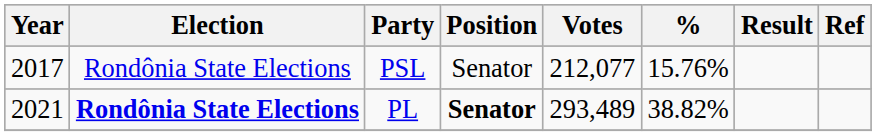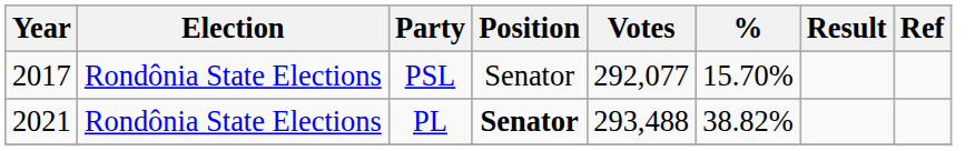 <table class="wikitable" style="text-align:center">
 <tr>
 <th>Year</th>
 <th>Election</th>
 <th>Party</th>
 <th>Position</th>
 <th>Votes</th>
 <th>%</th>
 <th>Result</th>
 <th>Ref</th>
 </tr>
 <tr>
 <td>2017</td>
 <td><a href='#'>Rondônia State Elections</a></td>
 <td><a href='#'>PSL</a></td>
 <td>Senator</td>
-<td>212,077</td>
-<td>15.76%</td>
+<td>292,077</td>
+<td>15.70%</td>
 <td></td>
 <td></td>
 </tr>
 <tr>
 <td>2021</td>
-<td><strong><a href='#'>Rondônia State Elections</a></strong></td>
+<td><a href='#'>Rondônia State Elections</a></td>
 <td><a href='#'>PL</a></td>
 <td><strong>Senator</strong></td>
-<td>293,489</td>
+<td>293,488</td>
 <td>38.82%</td>
 <td></td>
 <td></td>
 </tr>
 <tr>
 </tr>
 </table>
